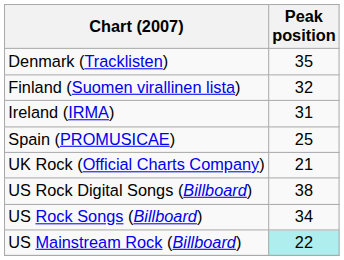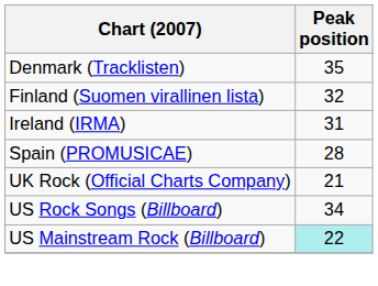 <table class="wikitable sortable plainrowheaders" style="text-align:center;">
 <tr>
 <th>Chart (2007)</th>
 <th>Peak<br>position</th>
 </tr>
 <tr>
 <td align="left">Denmark (<a href='#'>Tracklisten</a>)</td>
 <td>35</td>
 </tr>
 <tr>
 <td align="left">Finland (<a href='#'>Suomen virallinen lista</a>)</td>
 <td>32</td>
 </tr>
 <tr>
 <td align="left">Ireland (<a href='#'>IRMA</a>)</td>
 <td>31</td>
 </tr>
 <tr>
 <td align="left">Spain (<a href='#'>PROMUSICAE</a>)</td>
-<td>25</td>
+<td>28</td>
 </tr>
 <tr>
 <td align="left">UK Rock (<a href='#'>Official Charts Company</a>)</td>
 <td>21</td>
-</tr>
-<tr>
-<td align="left">US Rock Digital Songs (<em><a href='#'>Billboard</a></em>)</td>
-<td>38</td>
 </tr>
 <tr>
 <td align="left">US <a href='#'>Rock Songs</a> (<em><a href='#'>Billboard</a></em>)</td>
 <td>34</td>
 </tr>
 <tr>
 <td align="left">US <a href='#'>Mainstream Rock</a> (<em><a href='#'>Billboard</a></em>)</td>
 <td style="background: paleturquoise;">22</td>
 </tr>
 <tr>
 </tr>
 </table>
